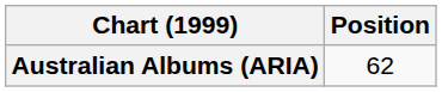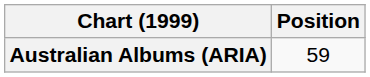 <table class="wikitable plainrowheaders" style="text-align:center;">
 <tr>
 <th scope="col">Chart (1999)</th>
 <th scope="col">Position</th>
 </tr>
 <tr>
 <th scope="row">Australian Albums (ARIA)</th>
-<td>62</td>
+<td>59</td>
 </tr>
 </table>
